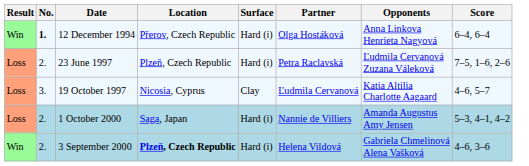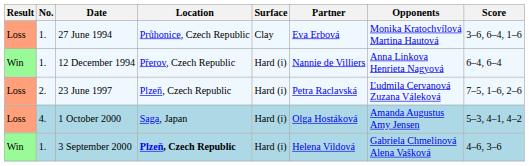 <table class="sortable wikitable" style=font-size:97%>
 <tr>
 <th>Result</th>
 <th>No.</th>
 <th>Date</th>
 <th>Location</th>
 <th>Surface</th>
 <th>Partner</th>
 <th>Opponents</th>
 <th>Score</th>
 </tr>
 <tr style="background:#f0f8ff;">
+<td style="background:#ffa07a;">Loss</td>
+<td>1.</td>
+<td>27 June 1994</td>
+<td><a href='#'>Průhonice</a>, Czech Republic</td>
+<td>Clay</td>
+<td> <a href='#'>Eva Erbová</a></td>
+<td> <a href='#'>Monika Kratochvílová</a><br>  <a href='#'>Martina Hautová</a></td>
+<td>3–6, 6–4, 1–6</td>
+</tr>
+<tr style="background:#f0f8ff;">
 <td style="background:#98fb98;">Win</td>
-<td><strong>1.</strong></td>
+<td>1.</td>
 <td>12 December 1994</td>
 <td><a href='#'>Přerov</a>, Czech Republic</td>
 <td>Hard (i)</td>
-<td> <a href='#'>Olga Hostáková</a></td>
+<td> <a href='#'>Nannie de Villiers</a></td>
 <td> <a href='#'>Anna Linkova</a> <br>  <a href='#'>Henrieta Nagyová</a></td>
 <td>6–4, 6–4</td>
 </tr>
 <tr style="background:#f0f8ff;">
 <td style="background:#ffa07a;">Loss</td>
 <td>2.</td>
 <td>23 June 1997</td>
 <td><a href='#'>Plzeň</a>, Czech Republic</td>
 <td>Hard (i)</td>
 <td> <a href='#'>Petra Raclavská</a></td>
 <td> <a href='#'>Ľudmila Cervanová</a> <br>  <a href='#'>Zuzana Váleková</a></td>
 <td>7–5, 1–6, 2–6</td>
 </tr>
-<tr style="background:#f0f8ff;">
-<td style="background:#ffa07a;">Loss</td>
-<td>3.</td>
-<td>19 October 1997</td>
-<td><a href='#'>Nicosia</a>, Cyprus</td>
-<td>Clay</td>
-<td> <a href='#'>Ľudmila Cervanová</a></td>
-<td> <a href='#'>Katia Altilia</a> <br>  <a href='#'>Charlotte Aagaard</a></td>
-<td>4–6, 5–7</td>
-</tr>
 <tr style="background:lightblue;">
 <td style="background:#ffa07a;">Loss</td>
-<td>2.</td>
+<td>4.</td>
 <td>1 October 2000</td>
 <td><a href='#'>Saga</a>, Japan</td>
 <td>Hard (i)</td>
-<td> <a href='#'>Nannie de Villiers</a></td>
+<td> <a href='#'>Olga Hostáková</a></td>
 <td> <a href='#'>Amanda Augustus</a> <br>  <a href='#'>Amy Jensen</a></td>
 <td>5–3, 4–1, 4–2</td>
 </tr>
 <tr style="background:lightblue;">
 <td style="background:#98fb98;">Win</td>
-<td>2.</td>
+<td>1.</td>
 <td>3 September 2000</td>
 <td><strong><a href='#'>Plzeň</a>, Czech Republic</strong></td>
 <td>Hard (i)</td>
 <td> <a href='#'>Helena Vildová</a></td>
 <td> <a href='#'>Gabriela Chmelinová</a> <br>  <a href='#'>Alena Vašková</a></td>
 <td>4–6, 3–6</td>
 </tr>
 </table>
